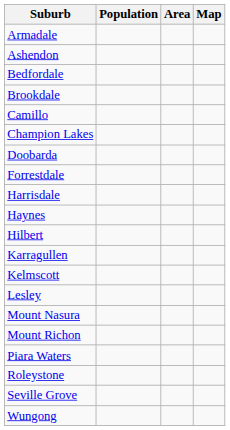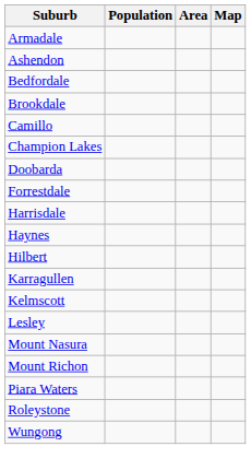 <table class="wikitable sortable">
 <tr>
 <th>Suburb</th>
 <th data-sort-type=number>Population</th>
 <th data-sort-type=number>Area</th>
 <th>Map</th>
 </tr>
 <tr>
 <td><a href='#'>Armadale</a></td>
 <td></td>
 <td></td>
 <td></td>
 </tr>
 <tr>
 <td><a href='#'>Ashendon</a></td>
 <td></td>
 <td></td>
 <td></td>
 </tr>
 <tr>
 <td><a href='#'>Bedfordale</a></td>
 <td></td>
 <td></td>
 <td></td>
 </tr>
 <tr>
 <td><a href='#'>Brookdale</a></td>
 <td></td>
 <td></td>
 <td></td>
 </tr>
 <tr>
 <td><a href='#'>Camillo</a></td>
 <td></td>
 <td></td>
 <td></td>
 </tr>
 <tr>
 <td><a href='#'>Champion Lakes</a></td>
 <td></td>
 <td></td>
 <td></td>
 </tr>
 <tr>
 <td><a href='#'>Doobarda</a></td>
 <td></td>
 <td></td>
 <td></td>
 </tr>
 <tr>
 <td><a href='#'>Forrestdale</a></td>
 <td></td>
 <td></td>
 <td></td>
 </tr>
 <tr>
 <td><a href='#'>Harrisdale</a></td>
 <td></td>
 <td></td>
 <td></td>
 </tr>
 <tr>
 <td><a href='#'>Haynes</a></td>
 <td></td>
 <td></td>
 <td></td>
 </tr>
 <tr>
 <td><a href='#'>Hilbert</a></td>
 <td></td>
 <td></td>
 <td></td>
 </tr>
 <tr>
 <td><a href='#'>Karragullen</a></td>
 <td></td>
 <td></td>
 <td></td>
 </tr>
 <tr>
 <td><a href='#'>Kelmscott</a></td>
 <td></td>
 <td></td>
 <td></td>
 </tr>
 <tr>
 <td><a href='#'>Lesley</a></td>
 <td></td>
 <td></td>
 <td></td>
 </tr>
 <tr>
 <td><a href='#'>Mount Nasura</a></td>
 <td></td>
 <td></td>
 <td></td>
 </tr>
 <tr>
 <td><a href='#'>Mount Richon</a></td>
 <td></td>
 <td></td>
 <td></td>
 </tr>
 <tr>
 <td><a href='#'>Piara Waters</a></td>
 <td></td>
 <td></td>
 <td></td>
 </tr>
 <tr>
 <td><a href='#'>Roleystone</a></td>
 <td></td>
 <td></td>
 <td></td>
 </tr>
 <tr>
-<td><a href='#'>Seville Grove</a></td>
-<td></td>
-<td></td>
-<td></td>
-</tr>
-<tr>
 <td><a href='#'>Wungong</a></td>
 <td></td>
 <td></td>
 <td></td>
 </tr>
 </table>
